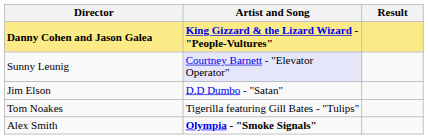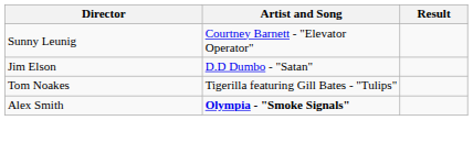 <table class="sortable wikitable">
 <tr>
 <th width="19%">Director</th>
 <th width="19%">Artist and Song</th>
 <th width="5%">Result</th>
 </tr>
-<tr style="background:#FAEB86">
-<td><strong>Danny Cohen and Jason Galea</strong></td>
-<td><strong><a href='#'>King Gizzard & the Lizard Wizard</a> - "People-Vultures"</strong></td>
-<td></td>
-</tr>
 <tr>
 <td>Sunny Leunig</td>
-<td style="background: lavender;"><a href='#'>Courtney Barnett</a> - "Elevator Operator"</td>
+<td><a href='#'>Courtney Barnett</a> - "Elevator Operator"</td>
 <td></td>
 </tr>
 <tr>
 <td>Jim Elson</td>
 <td><a href='#'>D.D Dumbo</a> - "Satan"</td>
 <td></td>
 </tr>
 <tr>
 <td>Tom Noakes</td>
 <td>Tigerilla featuring Gill Bates - "Tulips"</td>
 <td></td>
 </tr>
 <tr>
 <td>Alex Smith</td>
 <td><strong><a href='#'>Olympia</a> - "Smoke Signals"</strong></td>
 <td></td>
 </tr>
 </table>
